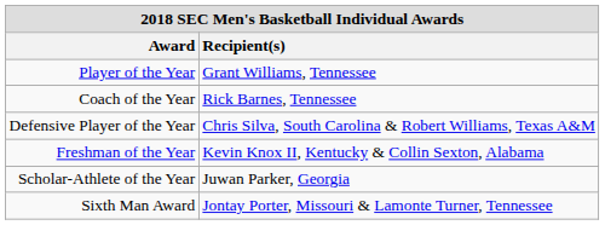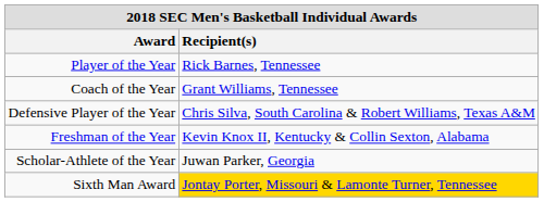 <table class="wikitable" style="white-space:nowrap; font-size:90%;">
 <tr>
 <td colspan="7" style="text-align:center; background:#ddd;"><strong>2018 SEC Men's Basketball Individual Awards</strong> </td>
 </tr>
 <tr>
 <th style="text-align:right;">Award</th>
 <th style="text-align:left;">Recipient(s)</th>
 </tr>
 <tr>
 <td style="text-align:right;"><a href='#'>Player of the Year</a></td>
-<td style="text-align:left;"><a href='#'>Grant Williams</a>, <a href='#'>Tennessee</a></td>
+<td style="text-align:left;"><a href='#'>Rick Barnes</a>, <a href='#'>Tennessee</a></td>
 </tr>
 <tr>
 <td style="text-align:right;">Coach of the Year</td>
-<td style="text-align:left;"><a href='#'>Rick Barnes</a>, <a href='#'>Tennessee</a></td>
+<td style="text-align:left;"><a href='#'>Grant Williams</a>, <a href='#'>Tennessee</a></td>
 </tr>
 <tr>
 <td style="text-align:right;">Defensive Player of the Year</td>
 <td style="text-align:left;"><a href='#'>Chris Silva</a>, <a href='#'>South Carolina</a> & <a href='#'>Robert Williams</a>, <a href='#'>Texas A&M</a></td>
 </tr>
 <tr>
 <td style="text-align:right;"><a href='#'>Freshman of the Year</a></td>
 <td style="text-align:left;"><a href='#'>Kevin Knox II</a>, <a href='#'>Kentucky</a> & <a href='#'>Collin Sexton</a>, <a href='#'>Alabama</a></td>
 </tr>
 <tr>
 <td style="text-align:right;">Scholar-Athlete of the Year</td>
 <td style="text-align:left;">Juwan Parker, <a href='#'>Georgia</a></td>
 </tr>
 <tr>
 <td style="text-align:right;">Sixth Man Award</td>
-<td style="text-align:left;"><a href='#'>Jontay Porter</a>, <a href='#'>Missouri</a> & <a href='#'>Lamonte Turner</a>, <a href='#'>Tennessee</a></td>
+<td style="background: gold; text-align:left;"><a href='#'>Jontay Porter</a>, <a href='#'>Missouri</a> & <a href='#'>Lamonte Turner</a>, <a href='#'>Tennessee</a></td>
 </tr>
 </table>
